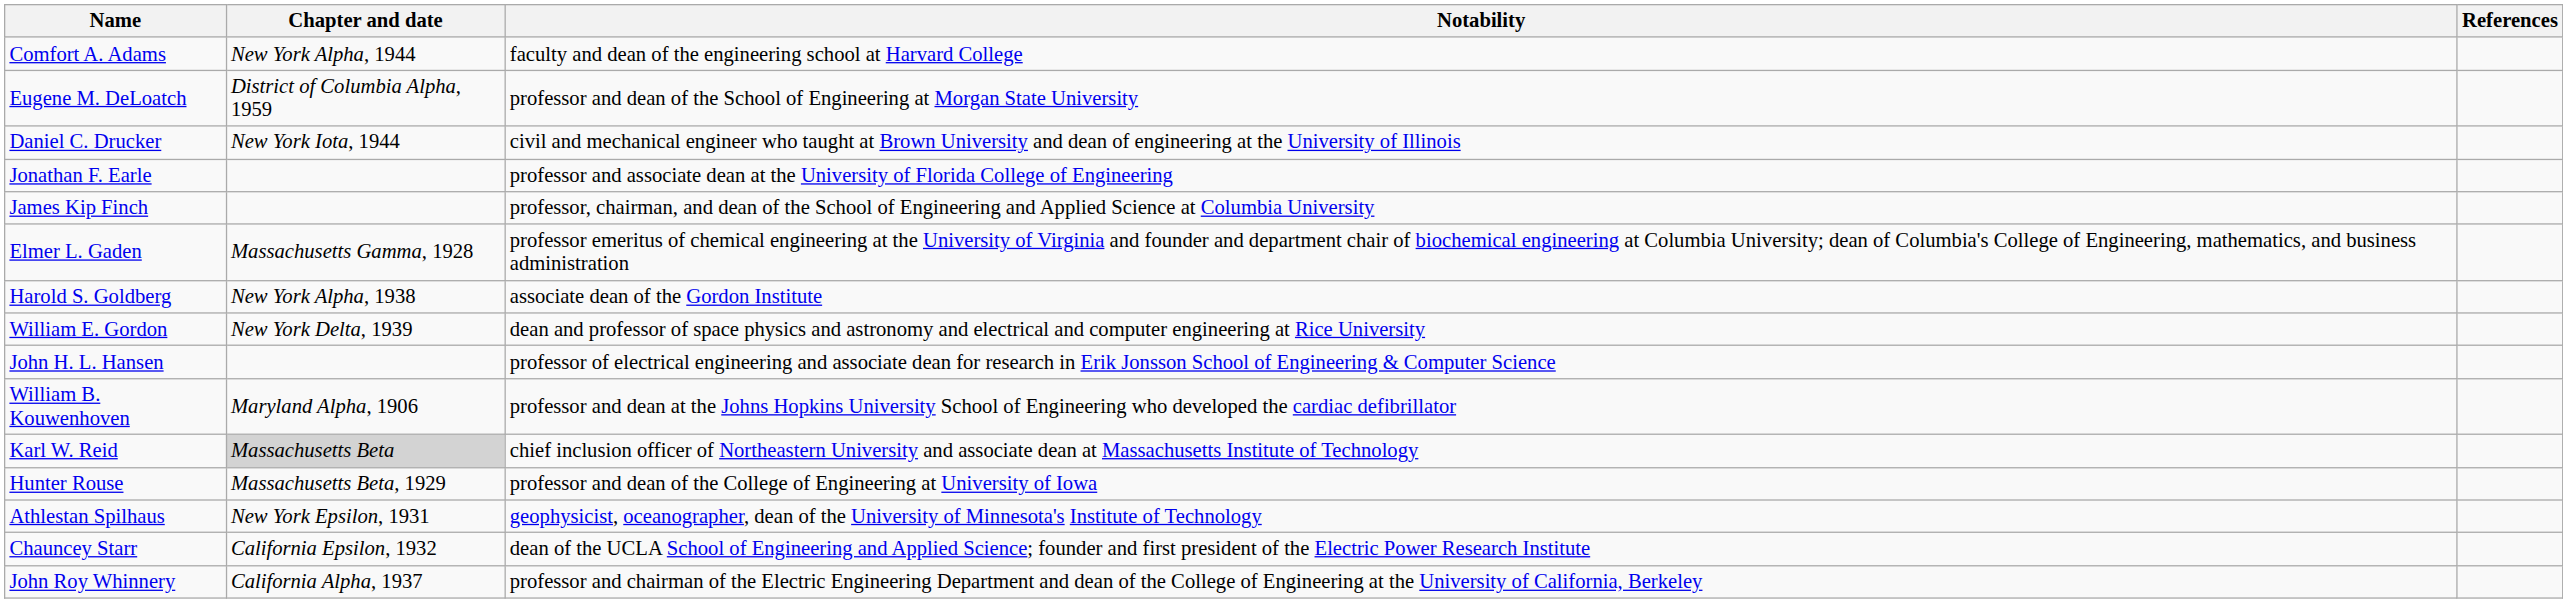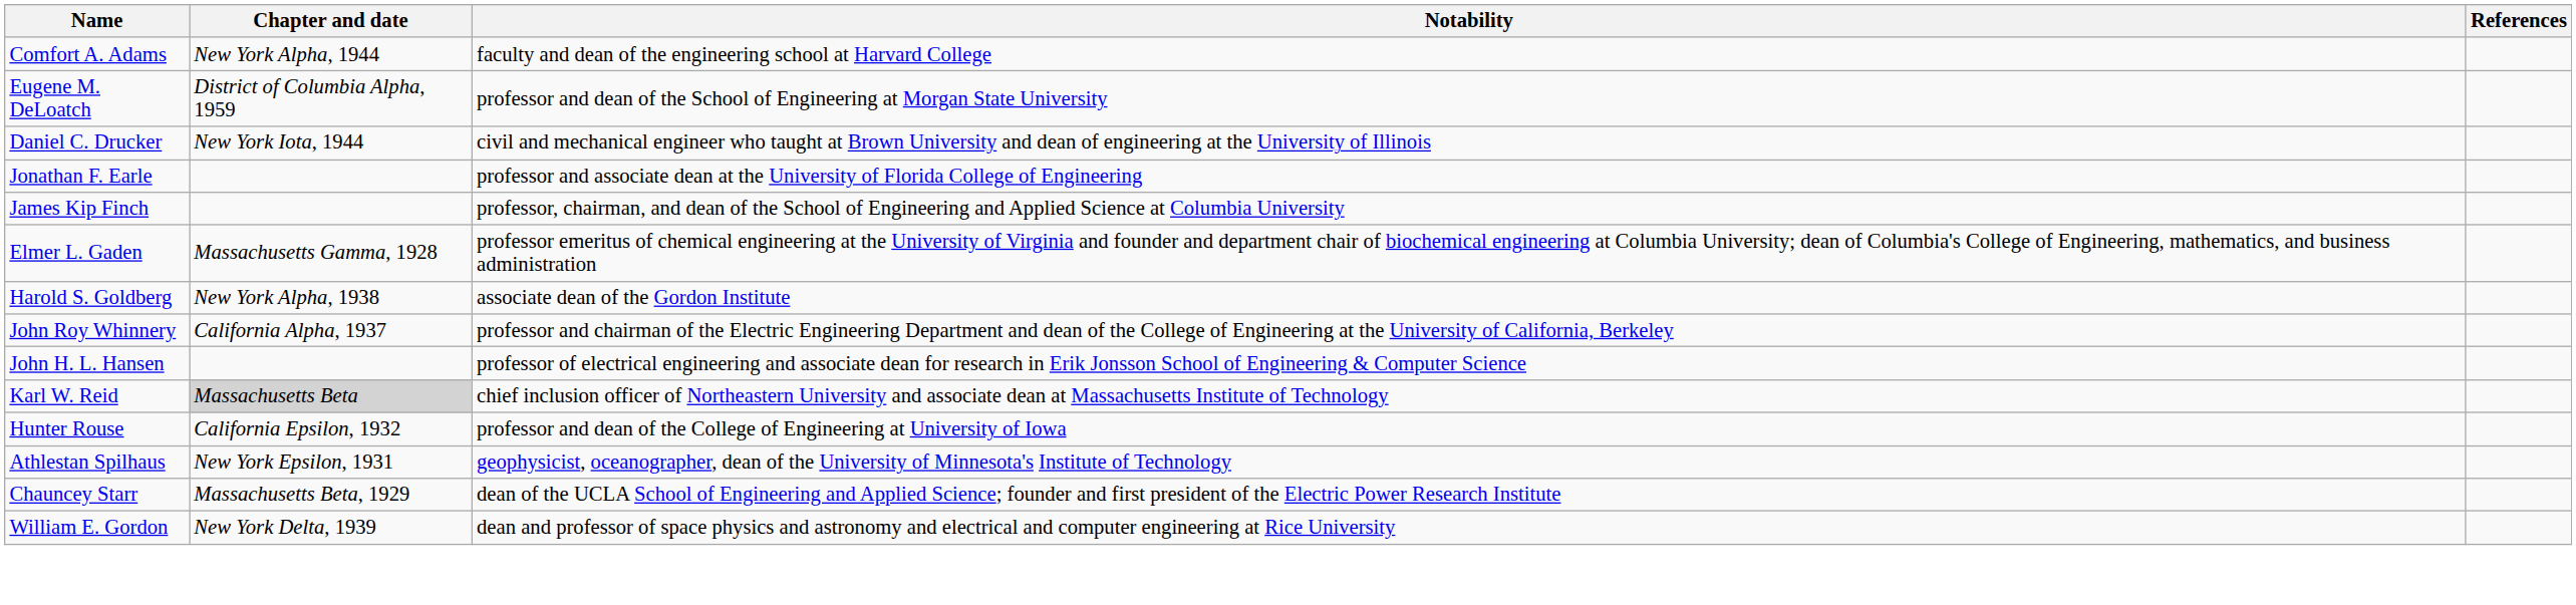 <table class="wikitable sortable" " style="width:100%;">
 <tr>
 <th>Name</th>
 <th>Chapter and date</th>
 <th>Notability</th>
 <th>References</th>
 </tr>
 <tr>
 <td><a href='#'>Comfort A. Adams</a></td>
 <td><em>New York Alpha</em>, 1944</td>
 <td>faculty and dean of the engineering school at <a href='#'>Harvard College</a></td>
 <td></td>
 </tr>
 <tr>
 <td><a href='#'>Eugene M. DeLoatch</a></td>
 <td><em>District of Columbia Alpha</em>, 1959</td>
 <td>professor and dean of the School of Engineering at <a href='#'>Morgan State University</a></td>
 <td></td>
 </tr>
 <tr>
 <td><a href='#'>Daniel C. Drucker</a></td>
 <td><em>New York Iota</em>, 1944</td>
 <td>civil and mechanical engineer who taught at <a href='#'>Brown University</a> and dean of engineering at the <a href='#'>University of Illinois</a></td>
 <td></td>
 </tr>
 <tr>
 <td><a href='#'>Jonathan F. Earle</a></td>
 <td></td>
 <td>professor and associate dean at the <a href='#'>University of Florida College of Engineering</a></td>
 <td></td>
 </tr>
 <tr>
 <td><a href='#'>James Kip Finch</a></td>
 <td></td>
 <td>professor, chairman, and dean of the School of Engineering and Applied Science at <a href='#'>Columbia University</a></td>
 <td></td>
 </tr>
 <tr>
 <td><a href='#'>Elmer L. Gaden</a></td>
 <td><em>Massachusetts Gamma</em>, 1928</td>
 <td>professor emeritus of chemical engineering at the <a href='#'>University of Virginia</a> and founder and department chair of <a href='#'>biochemical engineering</a> at Columbia University; dean of Columbia's College of Engineering, mathematics, and business administration</td>
 <td></td>
 </tr>
 <tr>
 <td><a href='#'>Harold S. Goldberg</a></td>
 <td><em>New York Alpha</em>, 1938</td>
 <td>associate dean of the <a href='#'>Gordon Institute</a></td>
 <td></td>
 </tr>
 <tr>
-<td><a href='#'>William E. Gordon</a></td>
-<td><em>New York Delta</em>, 1939</td>
-<td>dean and professor of space physics and astronomy and electrical and computer engineering at <a href='#'>Rice University</a></td>
+<td><a href='#'>John Roy Whinnery</a></td>
+<td><em>California Alpha</em>, 1937</td>
+<td>professor and chairman of the Electric Engineering Department and dean of the College of Engineering at the <a href='#'>University of California, Berkeley</a></td>
 <td></td>
 </tr>
 <tr>
 <td><a href='#'>John H. L. Hansen</a></td>
 <td></td>
 <td>professor of electrical engineering and associate dean for research in <a href='#'>Erik Jonsson School of Engineering & Computer Science</a></td>
-<td></td>
-</tr>
-<tr>
-<td><a href='#'>William B. Kouwenhoven</a></td>
-<td><em>Maryland Alpha</em>, 1906</td>
-<td>professor and dean at the <a href='#'>Johns Hopkins University</a> School of Engineering who developed the <a href='#'>cardiac defibrillator</a></td>
 <td></td>
 </tr>
 <tr>
 <td><a href='#'>Karl W. Reid</a></td>
 <td style="background: lightgrey;"><em>Massachusetts Beta</em></td>
 <td>chief inclusion officer of <a href='#'>Northeastern University</a> and associate dean at <a href='#'>Massachusetts Institute of Technology</a></td>
 <td></td>
 </tr>
 <tr>
 <td><a href='#'>Hunter Rouse</a></td>
-<td><em>Massachusetts Beta</em>, 1929</td>
+<td><em>California Epsilon</em>, 1932</td>
 <td>professor and dean of the College of Engineering at <a href='#'>University of Iowa</a></td>
 <td></td>
 </tr>
 <tr>
 <td><a href='#'>Athlestan Spilhaus</a></td>
 <td><em>New York Epsilon</em>, 1931</td>
 <td><a href='#'>geophysicist</a>, <a href='#'>oceanographer</a>, dean of the <a href='#'>University of Minnesota's</a> <a href='#'>Institute of Technology</a></td>
 <td></td>
 </tr>
 <tr>
 <td><a href='#'>Chauncey Starr</a></td>
-<td><em>California Epsilon</em>, 1932</td>
+<td><em>Massachusetts Beta</em>, 1929</td>
 <td>dean of the UCLA <a href='#'>School of Engineering and Applied Science</a>; founder and first president of the <a href='#'>Electric Power Research Institute</a></td>
 <td></td>
 </tr>
 <tr>
-<td><a href='#'>John Roy Whinnery</a></td>
-<td><em>California Alpha</em>, 1937</td>
-<td>professor and chairman of the Electric Engineering Department and dean of the College of Engineering at the <a href='#'>University of California, Berkeley</a></td>
+<td><a href='#'>William E. Gordon</a></td>
+<td><em>New York Delta</em>, 1939</td>
+<td>dean and professor of space physics and astronomy and electrical and computer engineering at <a href='#'>Rice University</a></td>
 <td></td>
 </tr>
 </table>
